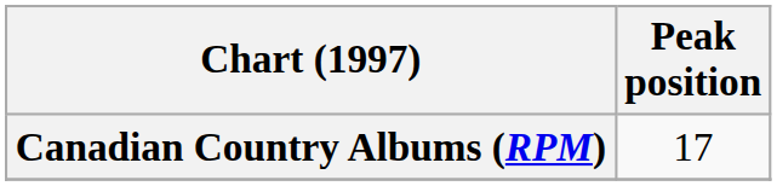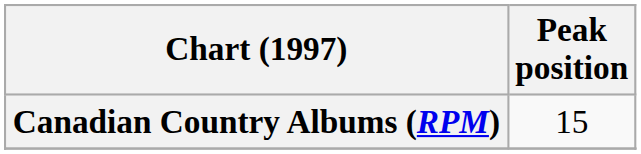 <table class="wikitable sortable plainrowheaders" style="text-align:center">
 <tr>
 <th scope="col">Chart (1997)</th>
 <th scope="col">Peak<br> position</th>
 </tr>
 <tr>
 <th scope="row">Canadian Country Albums (<em><a href='#'>RPM</a></em>)</th>
-<td>17</td>
+<td>15</td>
 </tr>
 <tr>
 </tr>
 <tr>
 </tr>
 </table>
